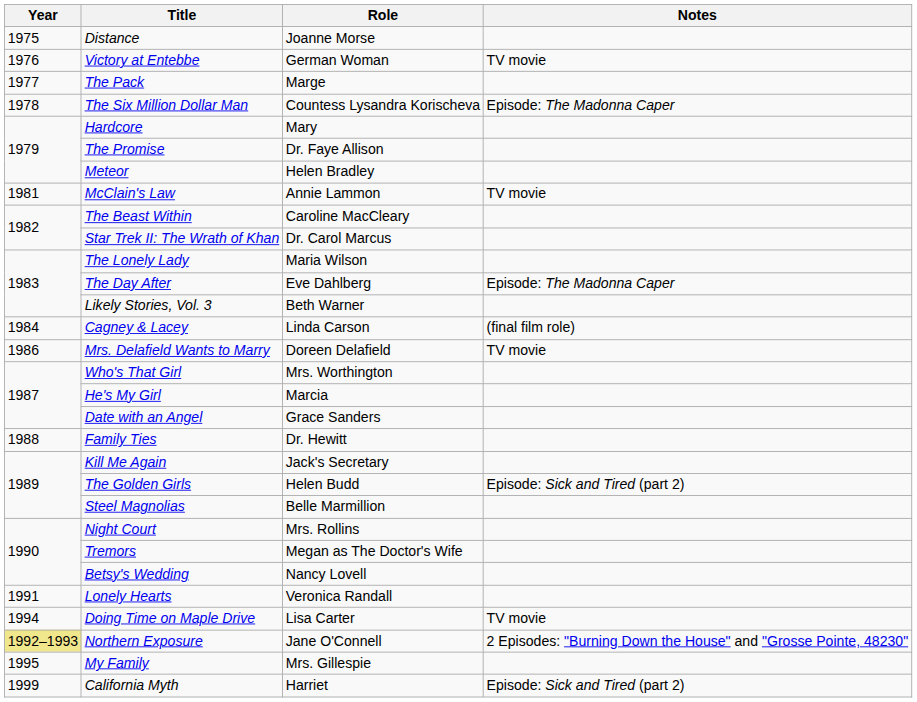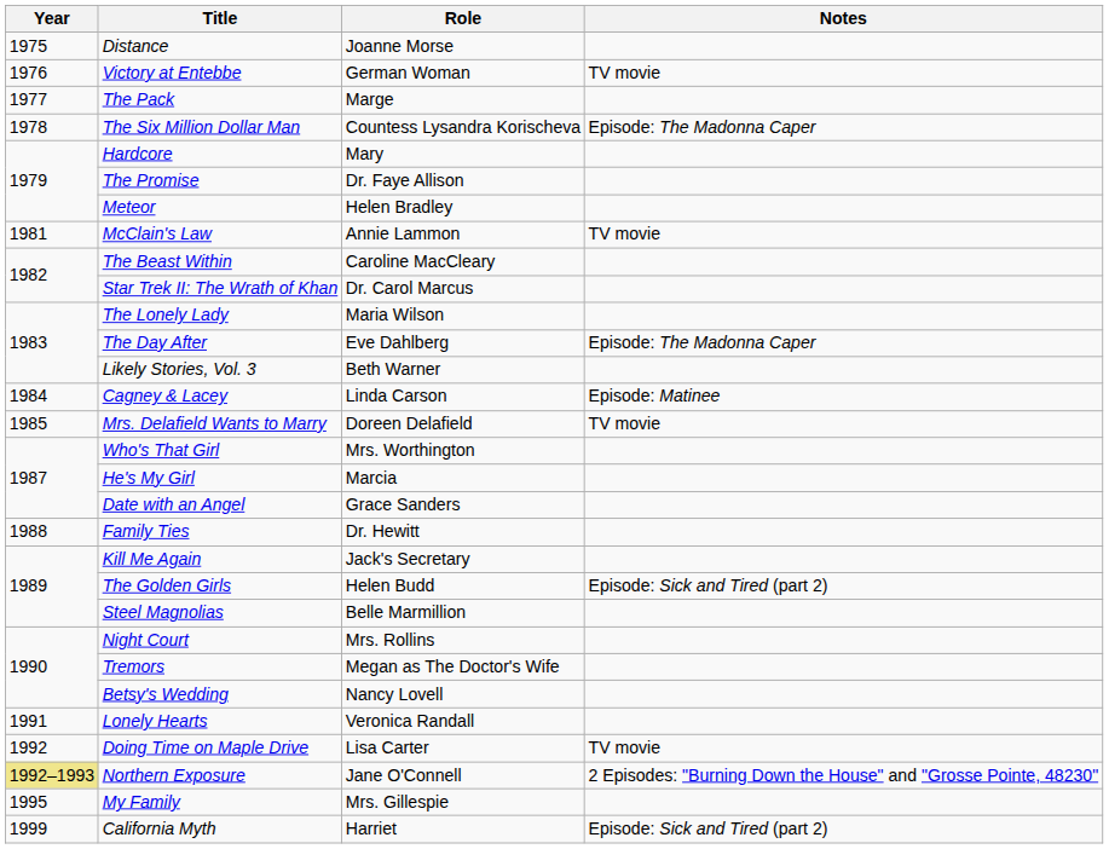 <table class="wikitable">
 <tr>
 <th>Year</th>
 <th>Title</th>
 <th>Role</th>
 <th>Notes</th>
 </tr>
 <tr>
 <td>1975</td>
 <td><em>Distance</em></td>
 <td>Joanne Morse</td>
 <td></td>
 </tr>
 <tr>
 <td>1976</td>
 <td><em><a href='#'>Victory at Entebbe</a></em></td>
 <td>German Woman</td>
 <td>TV movie</td>
 </tr>
 <tr>
 <td>1977</td>
 <td><em><a href='#'>The Pack</a></em></td>
 <td>Marge</td>
 <td></td>
 </tr>
 <tr>
 <td>1978</td>
 <td><em><a href='#'>The Six Million Dollar Man</a></em></td>
 <td>Countess Lysandra Korischeva</td>
 <td>Episode: <em>The Madonna Caper</em></td>
 </tr>
 <tr>
 <td rowspan="3">1979</td>
 <td><em><a href='#'>Hardcore</a></em></td>
 <td>Mary</td>
 <td></td>
 </tr>
 <tr>
 <td><em><a href='#'>The Promise</a></em></td>
 <td>Dr. Faye Allison</td>
 <td></td>
 </tr>
 <tr>
 <td><em><a href='#'>Meteor</a></em></td>
 <td>Helen Bradley</td>
 <td></td>
 </tr>
 <tr>
 <td>1981</td>
 <td><em><a href='#'>McClain's Law</a></em></td>
 <td>Annie Lammon</td>
 <td>TV movie</td>
 </tr>
 <tr>
 <td rowspan="2">1982</td>
 <td><em><a href='#'>The Beast Within</a></em></td>
 <td>Caroline MacCleary</td>
 <td></td>
 </tr>
 <tr>
 <td><em><a href='#'>Star Trek II: The Wrath of Khan</a></em></td>
 <td>Dr. Carol Marcus</td>
 <td></td>
 </tr>
 <tr>
 <td rowspan="3">1983</td>
 <td><em><a href='#'>The Lonely Lady</a></em></td>
 <td>Maria Wilson</td>
 <td></td>
 </tr>
 <tr>
 <td><em><a href='#'>The Day After</a></em></td>
 <td>Eve Dahlberg</td>
 <td>Episode: <em>The Madonna Caper</em></td>
 </tr>
 <tr>
 <td><em>Likely Stories, Vol. 3</em></td>
 <td>Beth Warner</td>
 <td></td>
 </tr>
 <tr>
 <td>1984</td>
 <td><em><a href='#'>Cagney & Lacey</a></em></td>
 <td>Linda Carson</td>
-<td>(final film role)</td>
+<td>Episode: <em>Matinee</em></td>
 </tr>
 <tr>
-<td>1986</td>
+<td>1985</td>
 <td><em><a href='#'>Mrs. Delafield Wants to Marry</a></em></td>
 <td>Doreen Delafield</td>
 <td>TV movie</td>
 </tr>
 <tr>
 <td rowspan="3">1987</td>
 <td><em><a href='#'>Who's That Girl</a></em></td>
 <td>Mrs. Worthington</td>
 <td></td>
 </tr>
 <tr>
 <td><em><a href='#'>He's My Girl</a></em></td>
 <td>Marcia</td>
 <td></td>
 </tr>
 <tr>
 <td><em><a href='#'>Date with an Angel</a></em></td>
 <td>Grace Sanders</td>
 <td></td>
 </tr>
 <tr>
 <td>1988</td>
 <td><em><a href='#'>Family Ties</a></em></td>
 <td>Dr. Hewitt</td>
 <td></td>
 </tr>
 <tr>
 <td rowspan="3">1989</td>
 <td><em><a href='#'>Kill Me Again</a></em></td>
 <td>Jack's Secretary</td>
 <td></td>
 </tr>
 <tr>
 <td><em><a href='#'>The Golden Girls</a></em></td>
 <td>Helen Budd</td>
 <td>Episode: <em>Sick and Tired</em> (part 2)</td>
 </tr>
 <tr>
 <td><em><a href='#'>Steel Magnolias</a></em></td>
 <td>Belle Marmillion</td>
 <td></td>
 </tr>
 <tr>
 <td rowspan="3">1990</td>
 <td><em><a href='#'>Night Court</a></em></td>
 <td>Mrs. Rollins</td>
 <td></td>
 </tr>
 <tr>
 <td><em><a href='#'>Tremors</a></em></td>
 <td>Megan as The Doctor's Wife</td>
 <td></td>
 </tr>
 <tr>
 <td><em><a href='#'>Betsy's Wedding</a></em></td>
 <td>Nancy Lovell</td>
 <td></td>
 </tr>
 <tr>
 <td>1991</td>
 <td><em><a href='#'>Lonely Hearts</a></em></td>
 <td>Veronica Randall</td>
 <td></td>
 </tr>
 <tr>
-<td>1994</td>
+<td>1992</td>
 <td><em><a href='#'>Doing Time on Maple Drive</a></em></td>
 <td>Lisa Carter</td>
 <td>TV movie</td>
 </tr>
 <tr>
 <td style="background: khaki;">1992–1993</td>
 <td><em><a href='#'>Northern Exposure</a></em></td>
 <td>Jane O'Connell</td>
 <td>2 Episodes: <a href='#'>"Burning Down the House"</a> and <a href='#'>"Grosse Pointe, 48230"</a></td>
 </tr>
 <tr>
 <td>1995</td>
 <td><em><a href='#'>My Family</a></em></td>
 <td>Mrs. Gillespie</td>
 <td></td>
 </tr>
 <tr>
 <td>1999</td>
 <td><em>California Myth</em></td>
 <td>Harriet</td>
 <td>Episode: <em>Sick and Tired</em> (part 2)</td>
 </tr>
 </table>
